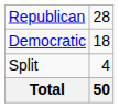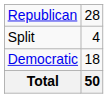 <table class=wikitable style=margin-right:30px;>
 <tr>
 <td><a href='#'>Republican</a></td>
 <td>28</td>
 </tr>
 <tr>
+<td>Split</td>
+<td style="text-align:right;">4</td>
+</tr>
+<tr>
 <td><a href='#'>Democratic</a></td>
 <td>18</td>
-</tr>
-<tr>
-<td>Split</td>
-<td style="text-align:right;">4</td>
 </tr>
 <tr>
 <th>Total</th>
 <th>50</th>
 </tr>
 </table>
